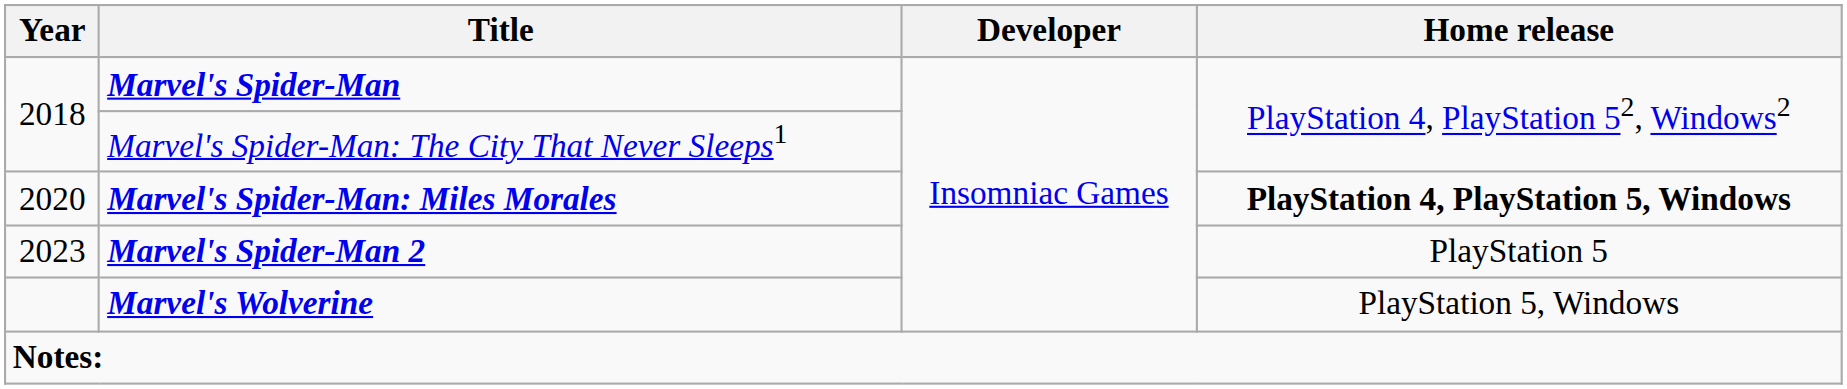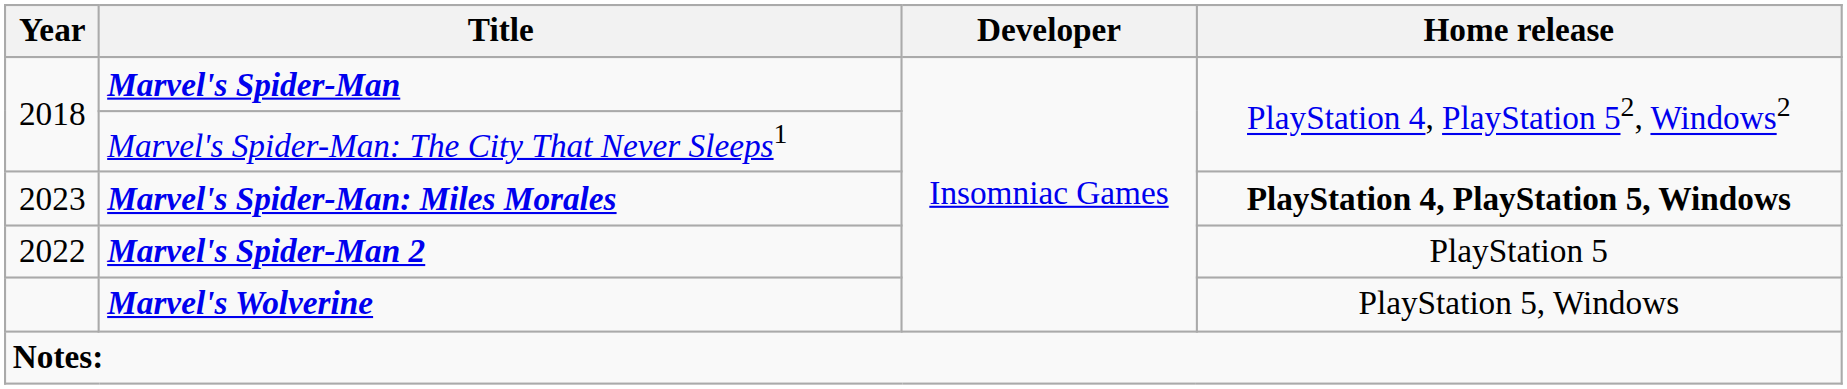 <table class="wikitable" style="width:100%;">
 <tr>
 <th>Year</th>
 <th>Title</th>
 <th>Developer</th>
 <th>Home release</th>
 </tr>
 <tr>
 <td rowspan="2" style="text-align:center;">2018</td>
 <td><em><a href='#'><strong>Marvel's Spider-Man</strong></a></em></td>
 <td rowspan="5" style="text-align:center;"><a href='#'>Insomniac Games</a></td>
 <td rowspan="2" style="text-align:center;"><a href='#'>PlayStation 4</a>, <a href='#'>PlayStation 5</a><sup>2</sup>, <a href='#'>Windows</a><sup>2</sup></td>
 </tr>
 <tr>
 <td><em><a href='#'>Marvel's Spider-Man: The City That Never Sleeps</a></em><sup>1</sup></td>
 </tr>
 <tr>
-<td rowspan="1" style="text-align:center;">2020</td>
+<td rowspan="1" style="text-align:center;">2023</td>
 <td><em><a href='#'><strong>Marvel's Spider-Man: Miles Morales</strong></a></em></td>
 <td style="text-align:center;"><strong>PlayStation 4, PlayStation 5, Windows</strong></td>
 </tr>
 <tr>
-<td style="text-align:center;">2023</td>
+<td style="text-align:center;">2022</td>
 <td><strong><em><a href='#'>Marvel's Spider-Man 2</a></em></strong></td>
 <td style="text-align:center;">PlayStation 5</td>
 </tr>
 <tr>
 <td></td>
 <td><strong><em><a href='#'>Marvel's Wolverine</a></em></strong></td>
 <td style="text-align:center;">PlayStation 5, Windows</td>
 </tr>
 <tr>
 <td colspan="4"><strong>Notes:</strong><br></td>
 </tr>
 </table>
